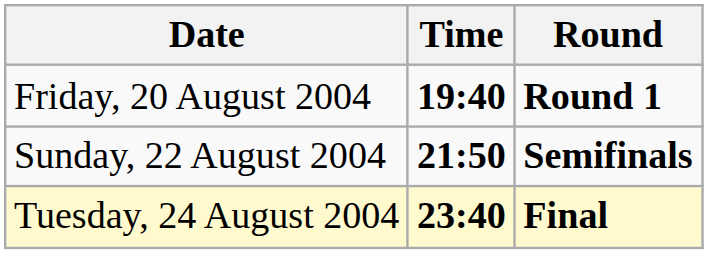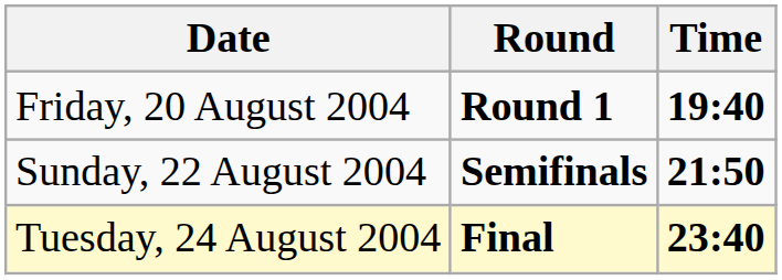 <table class="wikitable">
 <tr>
 <th>Date</th>
+<th>Round</th>
 <th>Time</th>
-<th>Round</th>
 </tr>
 <tr>
 <td>Friday, 20 August 2004</td>
+<td><strong>Round 1</strong></td>
 <td><strong>19:40</strong></td>
-<td><strong>Round 1</strong></td>
 </tr>
 <tr>
 <td>Sunday, 22 August 2004</td>
+<td><strong>Semifinals</strong></td>
 <td><strong>21:50</strong></td>
-<td><strong>Semifinals</strong></td>
 </tr>
 <tr style=background:lemonchiffon>
 <td>Tuesday, 24 August 2004</td>
+<td><strong>Final</strong></td>
 <td><strong>23:40</strong></td>
-<td><strong>Final</strong></td>
 </tr>
 </table>
